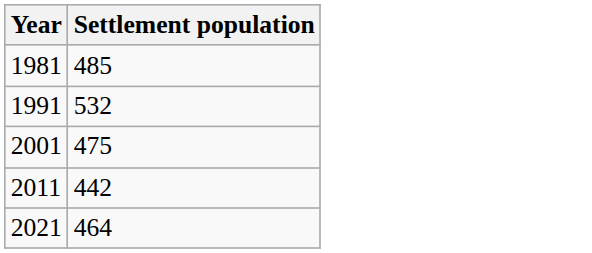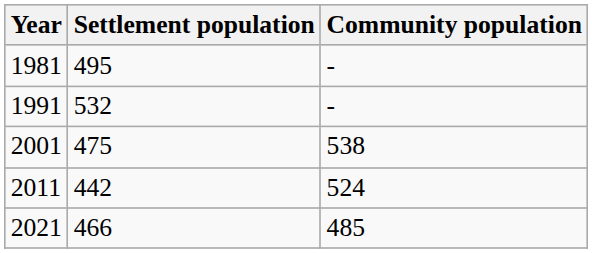 <table class="wikitable">
 <tr>
 <th>Year</th>
 <th>Settlement population</th>
+<th>Community population</th>
 </tr>
 <tr>
 <td>1981</td>
-<td>485</td>
+<td>495</td>
+<td>-</td>
 </tr>
 <tr>
 <td>1991</td>
 <td>532</td>
+<td>-</td>
 </tr>
 <tr>
 <td>2001</td>
 <td>475</td>
+<td>538</td>
 </tr>
 <tr>
 <td>2011</td>
 <td>442</td>
+<td>524</td>
 </tr>
 <tr>
 <td>2021</td>
-<td>464</td>
+<td>466</td>
+<td>485</td>
 </tr>
 </table>
